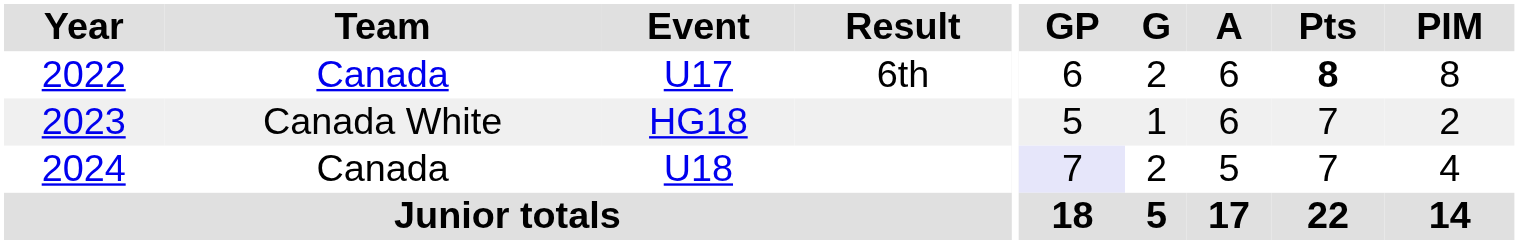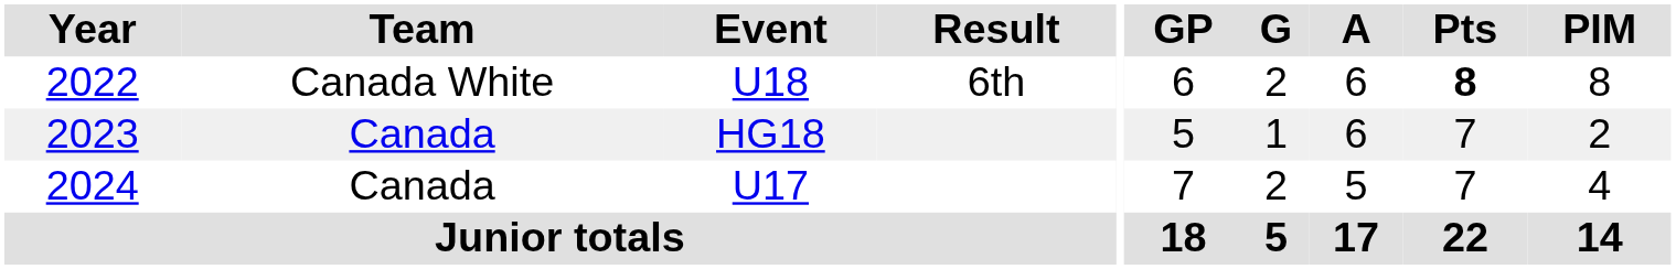 <table border="0" cellpadding="1" cellspacing="0" ID="Table3" style="text-align:center; width:40em;">
 <tr bgcolor="#e0e0e0">
 <th>Year</th>
 <th>Team</th>
 <th>Event</th>
 <th>Result</th>
 <th rowspan="101" bgcolor="#ffffff"></th>
 <th>GP</th>
 <th>G</th>
 <th>A</th>
 <th>Pts</th>
 <th>PIM</th>
 </tr>
 <tr>
 <td><a href='#'>2022</a></td>
-<td><a href='#'>Canada</a></td>
-<td><a href='#'>U17</a></td>
+<td>Canada White</td>
+<td><a href='#'>U18</a></td>
 <td>6th</td>
 <td>6</td>
 <td>2</td>
 <td>6</td>
 <td><strong>8</strong></td>
 <td>8</td>
 </tr>
 <tr bgcolor="f0f0f0">
 <td><a href='#'>2023</a></td>
-<td>Canada White</td>
+<td><a href='#'>Canada</a></td>
 <td><a href='#'>HG18</a></td>
 <td></td>
 <td>5</td>
 <td>1</td>
 <td>6</td>
 <td>7</td>
 <td>2</td>
 </tr>
 <tr>
 <td><a href='#'>2024</a></td>
 <td>Canada</td>
-<td><a href='#'>U18</a></td>
+<td><a href='#'>U17</a></td>
 <td></td>
-<td style="background: lavender;">7</td>
+<td>7</td>
 <td>2</td>
 <td>5</td>
 <td>7</td>
 <td>4</td>
 </tr>
 <tr bgcolor="#e0e0e0">
 <th colspan="4">Junior totals</th>
 <th>18</th>
 <th>5</th>
 <th>17</th>
 <th>22</th>
 <th>14</th>
 </tr>
 </table>
